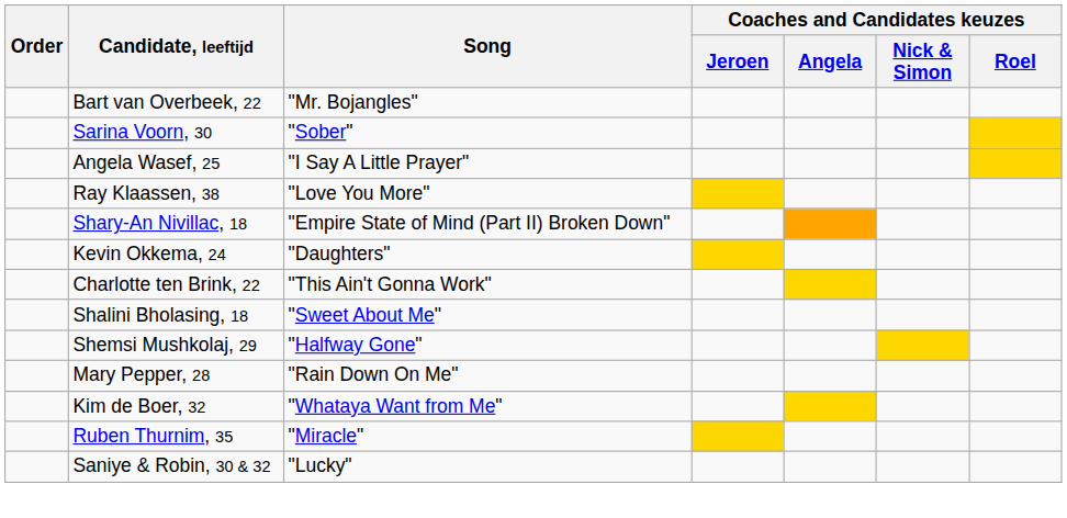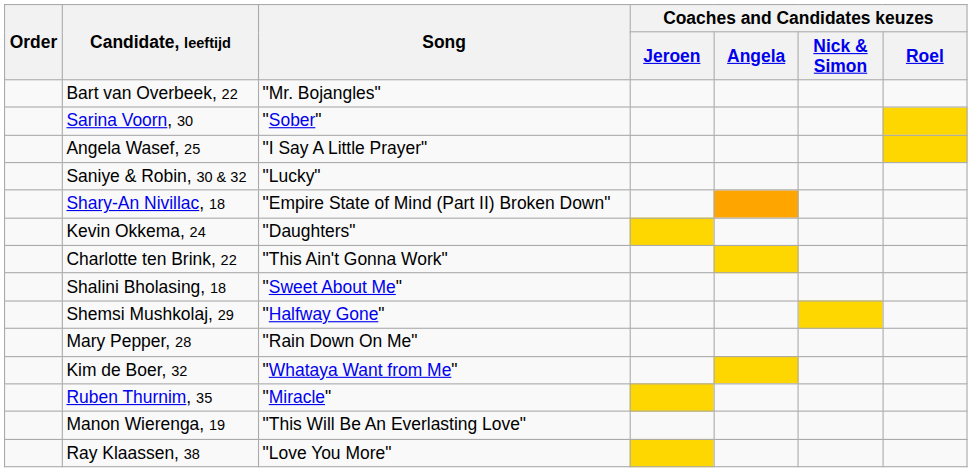 <table class="wikitable" style="width:100%;">
 <tr>
 <th rowspan="2">Order</th>
 <th rowspan="2">Candidate, <small>leeftijd</small></th>
 <th rowspan="2">Song</th>
 <th colspan="4">Coaches and Candidates keuzes</th>
 </tr>
 <tr>
 <th width="70"><a href='#'>Jeroen</a></th>
 <th width="70"><a href='#'>Angela</a></th>
 <th width="70"><a href='#'>Nick & Simon</a></th>
 <th width="70"><a href='#'>Roel</a></th>
 </tr>
 <tr>
 <td></td>
 <td>Bart van Overbeek, <small>22</small></td>
 <td>"Mr. Bojangles"</td>
 <td></td>
 <td></td>
 <td></td>
 <td></td>
 </tr>
 <tr>
 <td></td>
 <td><a href='#'>Sarina Voorn</a>, <small>30</small></td>
 <td>"<a href='#'>Sober</a>"</td>
 <td style="text-align:center;"></td>
 <td style="text-align:center;"></td>
 <td style="text-align:center;"></td>
 <td style="background:gold;text-align:center;"></td>
 </tr>
 <tr>
 <td></td>
 <td>Angela Wasef, <small>25</small></td>
 <td>"I Say A Little Prayer"</td>
 <td style="text-align:center;"></td>
 <td style="text-align:center;"></td>
 <td style="text-align:center;"></td>
 <td style="background:gold;text-align:center;"></td>
 </tr>
 <tr>
 <td></td>
-<td>Ray Klaassen, <small>38</small></td>
-<td>"Love You More"</td>
-<td style="background:gold;text-align:center;"></td>
-<td style="text-align:center;"></td>
-<td style="text-align:center;"></td>
-<td style="text-align:center;"></td>
+<td>Saniye & Robin, <small>30 & 32</small></td>
+<td>"Lucky"</td>
+<td></td>
+<td></td>
+<td></td>
+<td></td>
 </tr>
 <tr>
 <td></td>
 <td><a href='#'>Shary-An Nivillac</a>, <small>18</small></td>
 <td>"Empire State of Mind (Part II) Broken Down"</td>
 <td></td>
 <td style="background:orange;text-align:center;"></td>
 <td></td>
 <td></td>
 </tr>
 <tr>
 <td></td>
 <td>Kevin Okkema, <small>24</small></td>
 <td>"Daughters"</td>
 <td style="background:gold;text-align:center;"></td>
 <td></td>
 <td style="text-align:center;"></td>
 <td></td>
 </tr>
 <tr>
 <td></td>
 <td>Charlotte ten Brink, <small>22</small></td>
 <td>"This Ain't Gonna Work"</td>
 <td style="text-align:center;"></td>
 <td style="background:gold;text-align:center;"></td>
 <td style="text-align:center;"></td>
 <td style="text-align:center;"></td>
 </tr>
 <tr>
 <td></td>
 <td>Shalini Bholasing, <small>18</small></td>
 <td>"<a href='#'>Sweet About Me</a>"</td>
 <td></td>
 <td></td>
 <td></td>
 <td></td>
 </tr>
 <tr>
 <td></td>
 <td>Shemsi Mushkolaj, <small>29</small></td>
 <td>"<a href='#'>Halfway Gone</a>"</td>
 <td style="text-align:center;"></td>
 <td style="text-align:center;"></td>
 <td style="background:gold;text-align:center;"></td>
 <td></td>
 </tr>
 <tr>
 <td></td>
 <td>Mary Pepper, <small>28</small></td>
 <td>"Rain Down On Me"</td>
 <td></td>
 <td></td>
 <td></td>
 <td></td>
 </tr>
 <tr>
 <td></td>
 <td>Kim de Boer, <small>32</small></td>
 <td>"<a href='#'>Whataya Want from Me</a>"</td>
 <td style="text-align:center;"></td>
 <td style="background:gold;text-align:center;"></td>
 <td style="text-align:center;"></td>
 <td style="text-align:center;"></td>
 </tr>
 <tr>
 <td></td>
 <td><a href='#'>Ruben Thurnim</a>, <small>35</small></td>
 <td>"<a href='#'>Miracle</a>"</td>
 <td style="background:gold;text-align:center;"></td>
 <td style="text-align:center;"></td>
 <td style="text-align:center;"></td>
 <td style="text-align:center;"></td>
 </tr>
 <tr>
 <td></td>
-<td>Saniye & Robin, <small>30 & 32</small></td>
-<td>"Lucky"</td>
+<td>Manon Wierenga, <small>19</small></td>
+<td>"This Will Be An Everlasting Love"</td>
 <td></td>
 <td></td>
 <td></td>
 <td></td>
 </tr>
+<tr>
+<td></td>
+<td>Ray Klaassen, <small>38</small></td>
+<td>"Love You More"</td>
+<td style="background:gold;text-align:center;"></td>
+<td style="text-align:center;"></td>
+<td style="text-align:center;"></td>
+<td style="text-align:center;"></td>
+</tr>
 </table>
